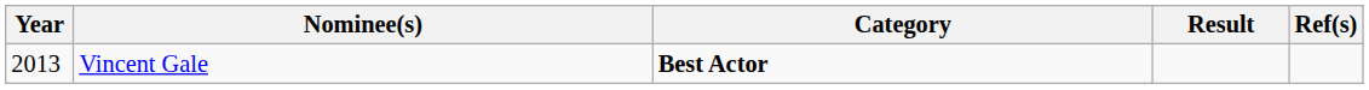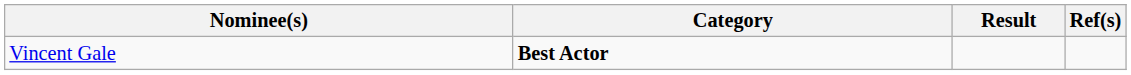 <table class="wikitable" width=100%>
 <tr>
-<th width=5%>Year</th>
 <th>Nominee(s)</th>
 <th>Category</th>
 <th width=10%>Result</th>
 <th width=5%>Ref(s)</th>
 </tr>
 <tr>
-<td>2013</td>
 <td><a href='#'>Vincent Gale</a></td>
 <td><strong>Best Actor</strong></td>
 <td></td>
 <td></td>
 </tr>
 </table>
